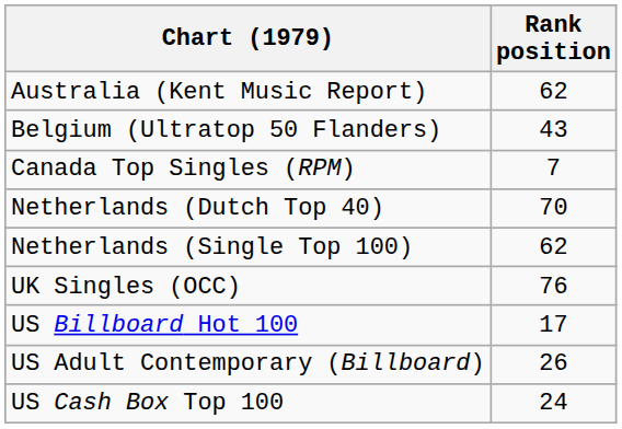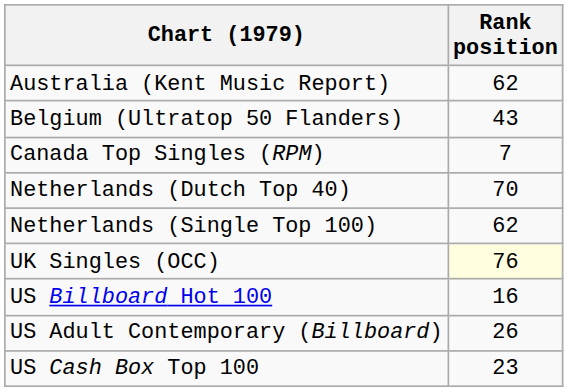 <table class="wikitable sortable">
 <tr>
 <th align="left">Chart (1979)</th>
 <th style="text-align:center;">Rank<br>position</th>
 </tr>
 <tr>
 <td>Australia (Kent Music Report)</td>
 <td style="text-align:center;">62</td>
 </tr>
 <tr>
 <td>Belgium (Ultratop 50 Flanders)</td>
 <td style="text-align:center;">43</td>
 </tr>
 <tr>
 <td>Canada Top Singles (<em>RPM</em>)</td>
 <td style="text-align:center;">7</td>
 </tr>
 <tr>
 <td>Netherlands (Dutch Top 40)</td>
 <td style="text-align:center;">70</td>
 </tr>
 <tr>
 <td>Netherlands (Single Top 100)</td>
 <td style="text-align:center;">62</td>
 </tr>
 <tr>
 <td>UK Singles (OCC)</td>
-<td style="text-align:center;">76</td>
+<td style="background: lightyellow; text-align:center;">76</td>
 </tr>
 <tr>
 <td>US <a href='#'><em>Billboard</em> Hot 100</a></td>
-<td style="text-align:center;">17</td>
+<td style="text-align:center;">16</td>
 </tr>
 <tr>
 <td>US Adult Contemporary (<em>Billboard</em>)</td>
 <td style="text-align:center;">26</td>
 </tr>
 <tr>
 <td>US <em>Cash Box</em> Top 100</td>
-<td style="text-align:center;">24</td>
+<td style="text-align:center;">23</td>
 </tr>
 </table>
